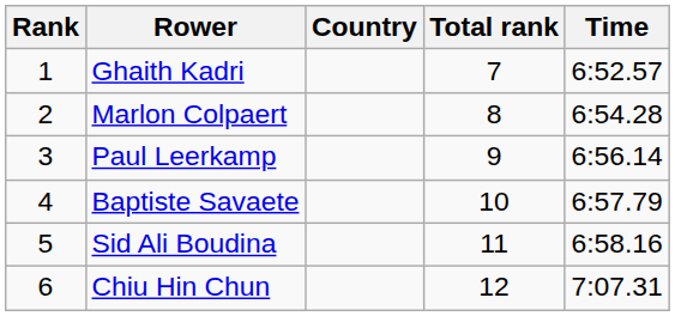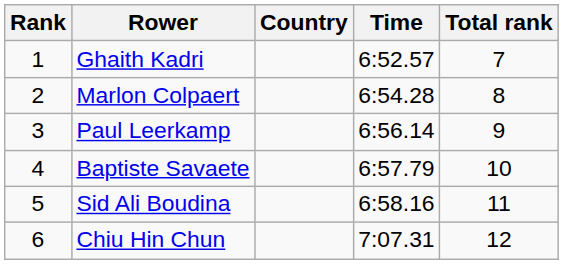 <table class="wikitable" style="text-align:center">
 <tr>
 <th>Rank</th>
 <th>Rower</th>
 <th>Country</th>
+<th>Time</th>
 <th>Total rank</th>
-<th>Time</th>
 </tr>
 <tr>
 <td>1</td>
 <td align="left"><a href='#'>Ghaith Kadri</a></td>
 <td align="left"></td>
+<td>6:52.57</td>
 <td>7</td>
-<td>6:52.57</td>
 </tr>
 <tr>
 <td>2</td>
 <td align="left"><a href='#'>Marlon Colpaert</a></td>
 <td align="left"></td>
+<td>6:54.28</td>
 <td>8</td>
-<td>6:54.28</td>
 </tr>
 <tr>
 <td>3</td>
 <td align="left"><a href='#'>Paul Leerkamp</a></td>
 <td align="left"></td>
+<td>6:56.14</td>
 <td>9</td>
-<td>6:56.14</td>
 </tr>
 <tr>
 <td>4</td>
 <td align="left"><a href='#'>Baptiste Savaete</a></td>
 <td align="left"></td>
+<td>6:57.79</td>
 <td>10</td>
-<td>6:57.79</td>
 </tr>
 <tr>
 <td>5</td>
 <td align="left"><a href='#'>Sid Ali Boudina</a></td>
 <td align="left"></td>
+<td>6:58.16</td>
 <td>11</td>
-<td>6:58.16</td>
 </tr>
 <tr>
 <td>6</td>
 <td align="left"><a href='#'>Chiu Hin Chun</a></td>
 <td align="left"></td>
+<td>7:07.31</td>
 <td>12</td>
-<td>7:07.31</td>
 </tr>
 </table>
